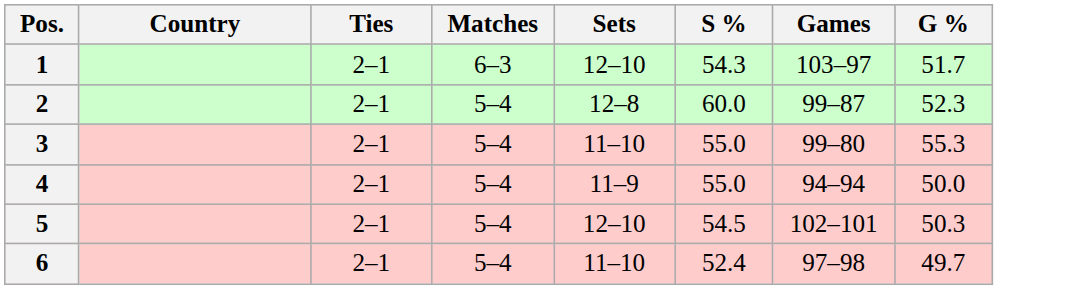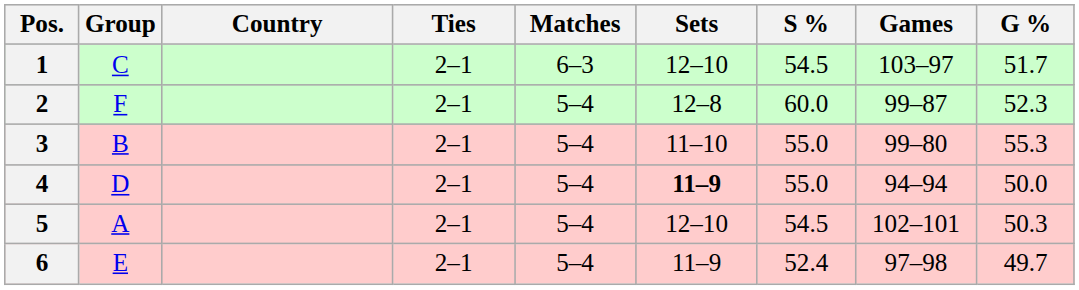 <table class="wikitable nowrap" style=text-align:center>
 <tr>
 <th width=40>Pos.</th>
+<th width=40>Group</th>
 <th width=140>Country</th>
 <th width=70>Ties</th>
 <th width=70>Matches</th>
 <th width=70>Sets</th>
 <th width=55>S %</th>
 <th width=70>Games</th>
 <th width=55>G %</th>
 </tr>
 <tr style="background: #CCFFCC;">
 <th>1</th>
+<td><a href='#'>C</a></td>
 <td align=left></td>
 <td>2–1</td>
 <td>6–3</td>
 <td>12–10</td>
-<td>54.3</td>
+<td>54.5</td>
 <td>103–97</td>
 <td>51.7</td>
 </tr>
 <tr style="background: #CCFFCC;">
 <th>2</th>
+<td><a href='#'>F</a></td>
 <td align=left></td>
 <td>2–1</td>
 <td>5–4</td>
 <td>12–8</td>
 <td>60.0</td>
 <td>99–87</td>
 <td>52.3</td>
 </tr>
 <tr style="background: #FFCCCC;">
 <th>3</th>
+<td><a href='#'>B</a></td>
 <td align=left></td>
 <td>2–1</td>
 <td>5–4</td>
 <td>11–10</td>
 <td>55.0</td>
 <td>99–80</td>
 <td>55.3</td>
 </tr>
 <tr style="background: #FFCCCC;">
 <th>4</th>
+<td><a href='#'>D</a></td>
 <td align=left></td>
 <td>2–1</td>
 <td>5–4</td>
-<td>11–9</td>
+<td><strong>11–9</strong></td>
 <td>55.0</td>
 <td>94–94</td>
 <td>50.0</td>
 </tr>
 <tr style="background: #FFCCCC;">
 <th>5</th>
+<td><a href='#'>A</a></td>
 <td align=left></td>
 <td>2–1</td>
 <td>5–4</td>
 <td>12–10</td>
 <td>54.5</td>
 <td>102–101</td>
 <td>50.3</td>
 </tr>
 <tr style="background: #FFCCCC;">
 <th>6</th>
+<td><a href='#'>E</a></td>
 <td align=left></td>
 <td>2–1</td>
 <td>5–4</td>
-<td>11–10</td>
+<td>11–9</td>
 <td>52.4</td>
 <td>97–98</td>
 <td>49.7</td>
 </tr>
 </table>
